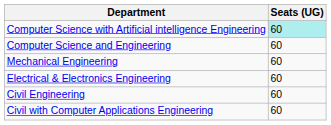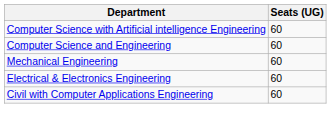 <table class="wikitable">
 <tr>
 <th>Department</th>
 <th>Seats (UG)</th>
 </tr>
 <tr>
 <td><a href='#'>Computer Science with Artificial intelligence Engineering</a></td>
-<td style="background: paleturquoise;">60</td>
+<td>60</td>
 </tr>
 <tr>
 <td><a href='#'>Computer Science and Engineering</a></td>
 <td>60</td>
 </tr>
 <tr>
 <td><a href='#'>Mechanical Engineering</a></td>
 <td>60</td>
 </tr>
 <tr>
 <td><a href='#'>Electrical & Electronics Engineering</a></td>
 <td>60</td>
 </tr>
 <tr>
-<td><a href='#'>Civil Engineering</a></td>
-<td>60</td>
-</tr>
-<tr>
 <td><a href='#'>Civil with Computer Applications Engineering</a></td>
 <td>60</td>
 </tr>
 </table>
